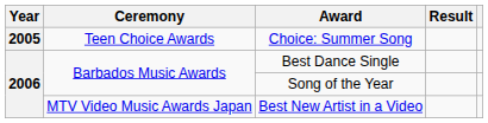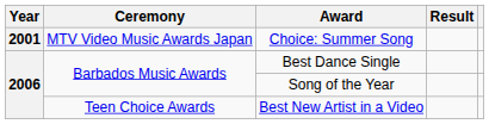 <table class="wikitable plainrowheaders" style="text-align:center">
 <tr>
 <th scope="col">Year</th>
 <th scope="col">Ceremony</th>
 <th scope="col">Award</th>
 <th scope="col">Result</th>
 <th scope="col"></th>
 </tr>
 <tr>
-<th scope rowspan="1">2005</th>
-<td><a href='#'>Teen Choice Awards</a></td>
+<th scope rowspan="1">2001</th>
+<td><a href='#'>MTV Video Music Awards Japan</a></td>
 <td><a href='#'>Choice: Summer Song</a></td>
 <td></td>
 <td></td>
 </tr>
 <tr>
 <th scope rowspan="3">2006</th>
 <td scope rowspan="2"><a href='#'>Barbados Music Awards</a></td>
 <td>Best Dance Single</td>
 <td></td>
 <td></td>
 </tr>
 <tr>
 <td>Song of the Year</td>
 <td></td>
 <td></td>
 </tr>
 <tr>
-<td><a href='#'>MTV Video Music Awards Japan</a></td>
+<td><a href='#'>Teen Choice Awards</a></td>
 <td><a href='#'>Best New Artist in a Video</a></td>
 <td></td>
 <td></td>
 </tr>
 </table>
